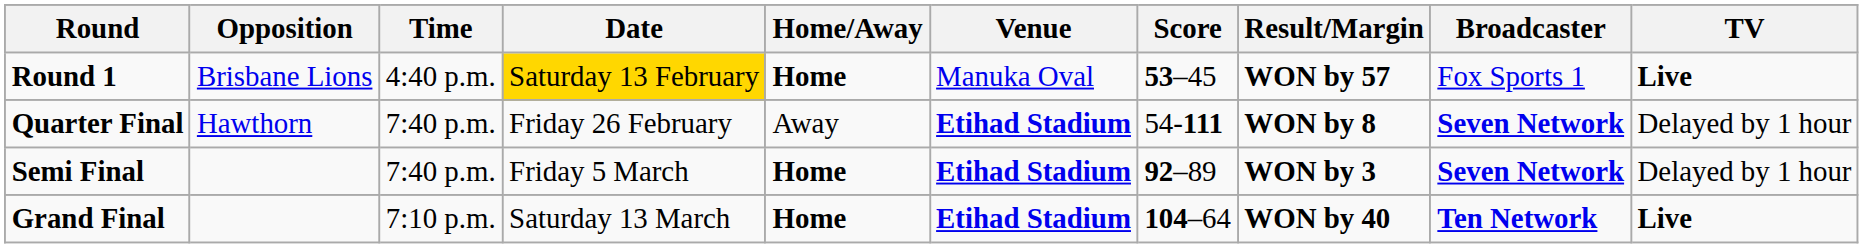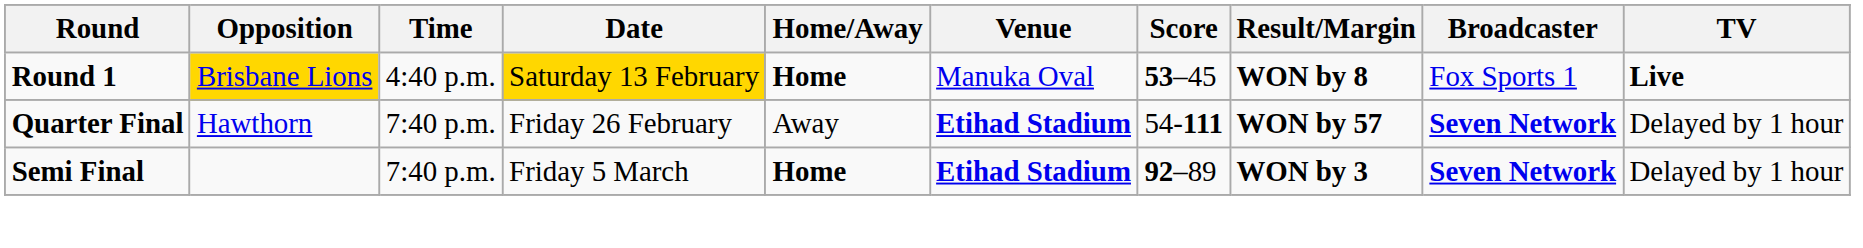 <table class="wikitable" style="font-size: 95%;">
 <tr>
 <th>Round</th>
 <th>Opposition</th>
 <th>Time</th>
 <th>Date</th>
 <th>Home/Away</th>
 <th>Venue</th>
 <th>Score</th>
 <th>Result/Margin</th>
 <th>Broadcaster</th>
 <th>TV</th>
 </tr>
 <tr valign="top">
 <td><strong>Round 1</strong></td>
-<td align=left><a href='#'>Brisbane Lions</a></td>
+<td align=left style="background: gold;"><a href='#'>Brisbane Lions</a></td>
 <td>4:40 p.m.</td>
 <td style="background: gold;">Saturday 13 February</td>
 <td><strong>Home</strong></td>
 <td><a href='#'>Manuka Oval</a></td>
 <td><strong>53</strong>–45</td>
-<td><strong>WON by 57</strong></td>
+<td><strong>WON by 8</strong></td>
 <td><a href='#'>Fox Sports 1</a></td>
 <td><strong>Live</strong></td>
 </tr>
 <tr>
 <td><strong>Quarter Final</strong></td>
 <td align=left><a href='#'>Hawthorn</a></td>
 <td>7:40 p.m.</td>
 <td>Friday 26 February</td>
 <td>Away</td>
 <td><strong><a href='#'>Etihad Stadium</a></strong></td>
 <td>54-<strong>111</strong></td>
-<td><strong>WON by 8</strong></td>
+<td><strong>WON by 57</strong></td>
 <td><strong><a href='#'>Seven Network</a></strong></td>
 <td>Delayed by 1 hour</td>
 </tr>
 <tr>
 <td><strong>Semi Final</strong></td>
 <td align=left></td>
 <td>7:40 p.m.</td>
 <td>Friday 5 March</td>
 <td><strong>Home</strong></td>
 <td><strong><a href='#'>Etihad Stadium</a></strong></td>
 <td><strong>92</strong>–89</td>
 <td><strong>WON by 3</strong></td>
 <td><strong><a href='#'>Seven Network</a></strong></td>
 <td>Delayed by 1 hour</td>
 </tr>
-<tr>
-<td><strong>Grand Final</strong></td>
-<td align=left></td>
-<td>7:10 p.m.</td>
-<td>Saturday 13 March</td>
-<td><strong>Home</strong></td>
-<td><strong><a href='#'>Etihad Stadium</a></strong></td>
-<td><strong>104</strong>–64</td>
-<td><strong>WON by 40</strong></td>
-<td><strong><a href='#'>Ten Network</a></strong></td>
-<td><strong>Live</strong></td>
-</tr>
 </table>
